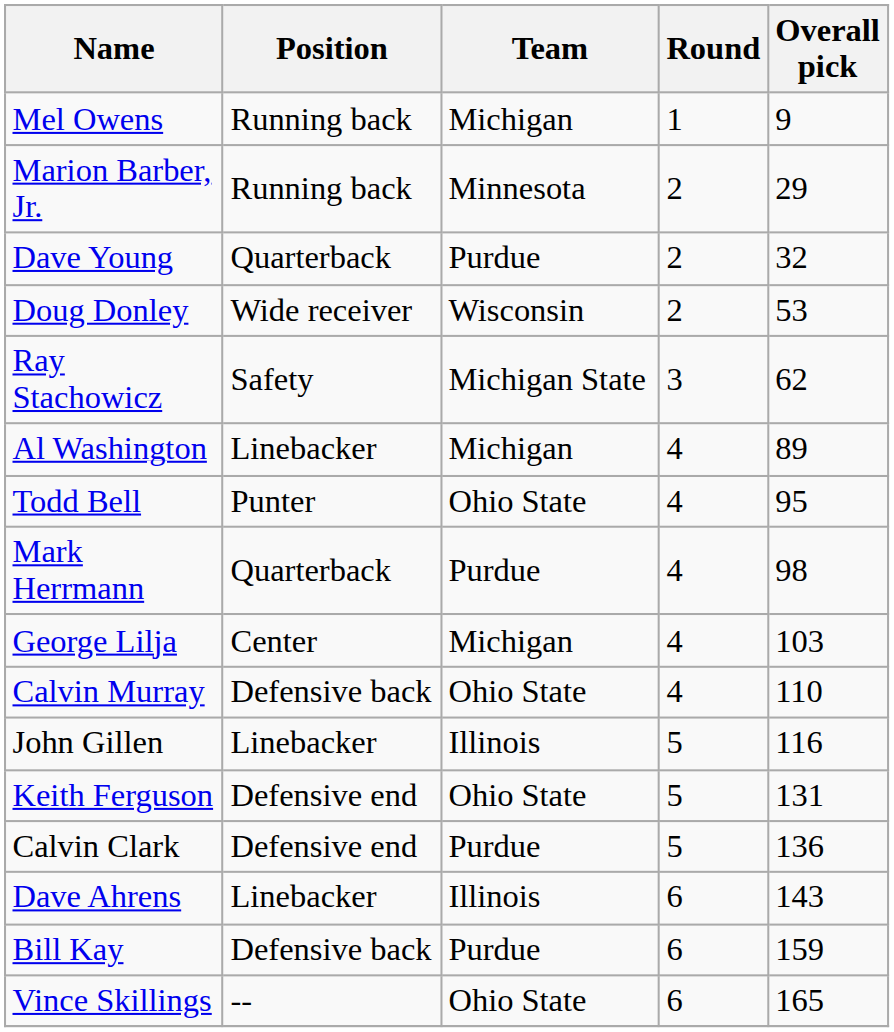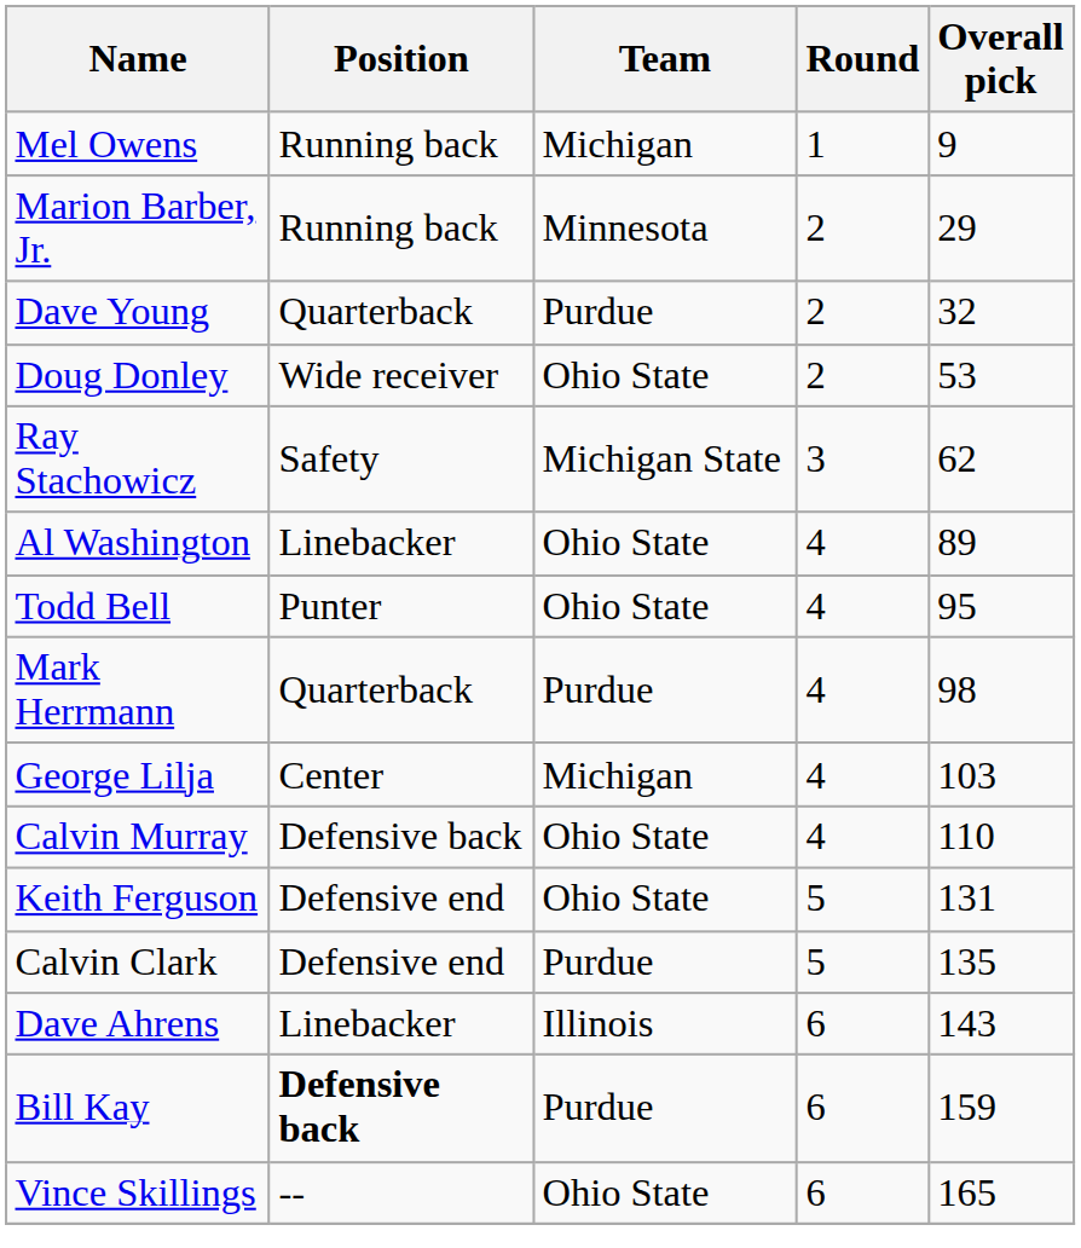 <table class="sortable wikitable">
 <tr>
 <th width="100">Name</th>
 <th width="100">Position</th>
 <th width="100">Team</th>
 <th width="25">Round</th>
 <th width="25">Overall pick</th>
 </tr>
 <tr align="left" bgcolor="">
 <td><a href='#'>Mel Owens</a></td>
 <td>Running back</td>
 <td>Michigan</td>
 <td>1</td>
 <td>9</td>
 </tr>
 <tr align="left" bgcolor="">
 <td><a href='#'>Marion Barber, Jr.</a></td>
 <td>Running back</td>
 <td>Minnesota</td>
 <td>2</td>
 <td>29</td>
 </tr>
 <tr align="left" bgcolor="">
 <td><a href='#'>Dave Young</a></td>
 <td>Quarterback</td>
 <td>Purdue</td>
 <td>2</td>
 <td>32</td>
 </tr>
 <tr align="left" bgcolor="">
 <td><a href='#'>Doug Donley</a></td>
 <td>Wide receiver</td>
-<td>Wisconsin</td>
+<td>Ohio State</td>
 <td>2</td>
 <td>53</td>
 </tr>
 <tr align="left" bgcolor="">
 <td><a href='#'>Ray Stachowicz</a></td>
 <td>Safety</td>
 <td>Michigan State</td>
 <td>3</td>
 <td>62</td>
 </tr>
 <tr align="left" bgcolor="">
 <td><a href='#'>Al Washington</a></td>
 <td>Linebacker</td>
-<td>Michigan</td>
+<td>Ohio State</td>
 <td>4</td>
 <td>89</td>
 </tr>
 <tr align="left" bgcolor="">
 <td><a href='#'>Todd Bell</a></td>
 <td>Punter</td>
 <td>Ohio State</td>
 <td>4</td>
 <td>95</td>
 </tr>
 <tr align="left" bgcolor="">
 <td><a href='#'>Mark Herrmann</a></td>
 <td>Quarterback</td>
 <td>Purdue</td>
 <td>4</td>
 <td>98</td>
 </tr>
 <tr align="left" bgcolor="">
 <td><a href='#'>George Lilja</a></td>
 <td>Center</td>
 <td>Michigan</td>
 <td>4</td>
 <td>103</td>
 </tr>
 <tr align="left" bgcolor="">
 <td><a href='#'>Calvin Murray</a></td>
 <td>Defensive back</td>
 <td>Ohio State</td>
 <td>4</td>
 <td>110</td>
 </tr>
 <tr align="left" bgcolor="">
-<td>John Gillen</td>
-<td>Linebacker</td>
-<td>Illinois</td>
-<td>5</td>
-<td>116</td>
-</tr>
-<tr align="left" bgcolor="">
 <td><a href='#'>Keith Ferguson</a></td>
 <td>Defensive end</td>
 <td>Ohio State</td>
 <td>5</td>
 <td>131</td>
 </tr>
 <tr align="left" bgcolor="">
 <td>Calvin Clark</td>
 <td>Defensive end</td>
 <td>Purdue</td>
 <td>5</td>
-<td>136</td>
+<td>135</td>
 </tr>
 <tr align="left" bgcolor="">
 <td><a href='#'>Dave Ahrens</a></td>
 <td>Linebacker</td>
 <td>Illinois</td>
 <td>6</td>
 <td>143</td>
 </tr>
 <tr align="left" bgcolor="">
 <td><a href='#'>Bill Kay</a></td>
-<td>Defensive back</td>
+<td><strong>Defensive back</strong></td>
 <td>Purdue</td>
 <td>6</td>
 <td>159</td>
 </tr>
 <tr align="left" bgcolor="">
 <td><a href='#'>Vince Skillings</a></td>
 <td>--</td>
 <td>Ohio State</td>
 <td>6</td>
 <td>165</td>
 </tr>
 <tr>
 </tr>
 </table>
